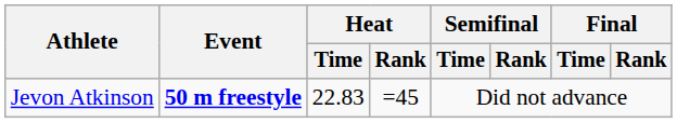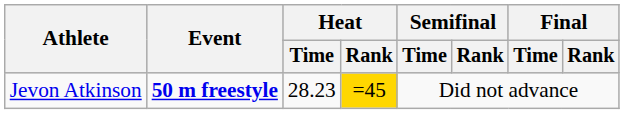 <table class=wikitable style="font-size:90%">
 <tr>
 <th rowspan="2">Athlete</th>
 <th rowspan="2">Event</th>
 <th colspan="2">Heat</th>
 <th colspan="2">Semifinal</th>
 <th colspan="2">Final</th>
 </tr>
 <tr style="font-size:95%">
 <th>Time</th>
 <th>Rank</th>
 <th>Time</th>
 <th>Rank</th>
 <th>Time</th>
 <th>Rank</th>
 </tr>
 <tr align=center>
 <td align=left><a href='#'>Jevon Atkinson</a></td>
 <td align=left><strong><a href='#'>50 m freestyle</a></strong></td>
-<td>22.83</td>
-<td>=45</td>
+<td>28.23</td>
+<td style="background: gold;">=45</td>
 <td colspan=4>Did not advance</td>
 </tr>
 </table>
